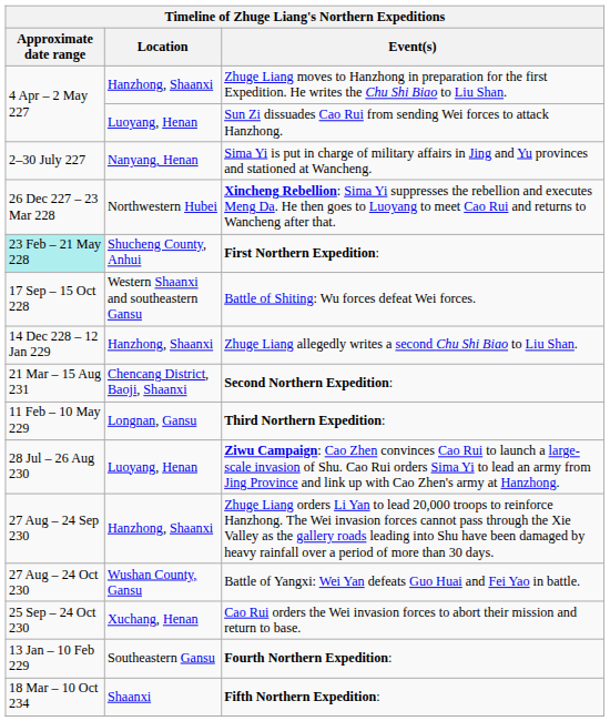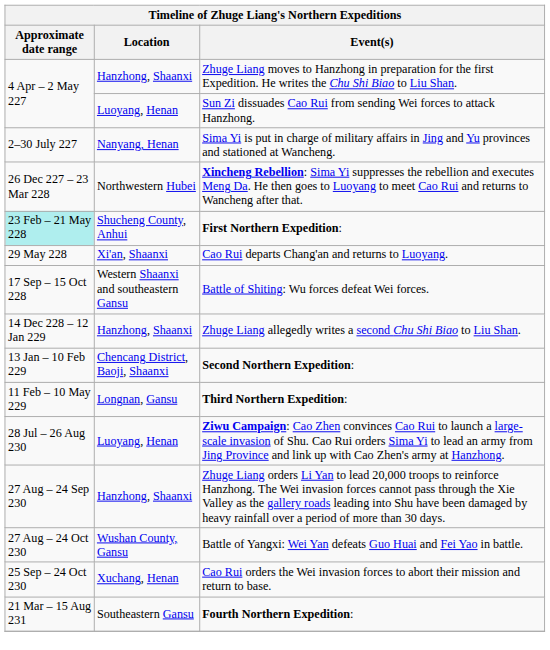 <table class="wikitable" style="margin:5px; float:right; width:45%; font-size: 80%">
 <tr>
 <th colspan=3>Timeline of Zhuge Liang's Northern Expeditions</th>
 </tr>
 <tr>
 <th>Approximate date range</th>
 <th>Location</th>
 <th>Event(s)</th>
 </tr>
 <tr>
 <td rowspan=2>4 Apr – 2 May 227</td>
 <td><a href='#'>Hanzhong</a>, <a href='#'>Shaanxi</a></td>
 <td><a href='#'>Zhuge Liang</a> moves to Hanzhong in preparation for the first Expedition. He writes the <a href='#'><em>Chu Shi Biao</em></a> to <a href='#'>Liu Shan</a>.</td>
 </tr>
 <tr>
 <td><a href='#'>Luoyang</a>, <a href='#'>Henan</a></td>
 <td><a href='#'>Sun Zi</a> dissuades <a href='#'>Cao Rui</a> from sending Wei forces to attack Hanzhong.</td>
 </tr>
 <tr>
 <td>2–30 July 227</td>
 <td><a href='#'>Nanyang, Henan</a></td>
 <td><a href='#'>Sima Yi</a> is put in charge of military affairs in <a href='#'>Jing</a> and <a href='#'>Yu</a> provinces and stationed at Wancheng.</td>
 </tr>
 <tr>
 <td>26 Dec 227 – 23 Mar 228</td>
 <td>Northwestern <a href='#'>Hubei</a></td>
 <td><strong><a href='#'>Xincheng Rebellion</a></strong>: <a href='#'>Sima Yi</a> suppresses the rebellion and executes <a href='#'>Meng Da</a>. He then goes to <a href='#'>Luoyang</a> to meet <a href='#'>Cao Rui</a> and returns to Wancheng after that.</td>
 </tr>
 <tr>
 <td style="background: paleturquoise;">23 Feb – 21 May 228</td>
 <td><a href='#'>Shucheng County</a>, <a href='#'>Anhui</a></td>
 <td><strong>First Northern Expedition</strong>: </td>
 </tr>
 <tr>
+<td>29 May 228</td>
+<td><a href='#'>Xi'an</a>, <a href='#'>Shaanxi</a></td>
+<td><a href='#'>Cao Rui</a> departs Chang'an and returns to <a href='#'>Luoyang</a>.</td>
+</tr>
+<tr>
 <td>17 Sep – 15 Oct 228</td>
 <td>Western <a href='#'>Shaanxi</a> and southeastern <a href='#'>Gansu</a></td>
 <td><a href='#'>Battle of Shiting</a>: Wu forces defeat Wei forces.</td>
 </tr>
 <tr>
 <td>14 Dec 228 – 12 Jan 229</td>
 <td><a href='#'>Hanzhong</a>, <a href='#'>Shaanxi</a></td>
 <td><a href='#'>Zhuge Liang</a> allegedly writes a <a href='#'>second <em>Chu Shi Biao</em></a> to <a href='#'>Liu Shan</a>.</td>
 </tr>
 <tr>
-<td>21 Mar – 15 Aug 231</td>
+<td>13 Jan – 10 Feb 229</td>
 <td><a href='#'>Chencang District</a>, <a href='#'>Baoji</a>, <a href='#'>Shaanxi</a></td>
 <td><strong>Second Northern Expedition</strong>: </td>
 </tr>
 <tr>
 <td>11 Feb – 10 May 229</td>
 <td><a href='#'>Longnan</a>, <a href='#'>Gansu</a></td>
 <td><strong>Third Northern Expedition</strong>: </td>
 </tr>
 <tr>
 <td>28 Jul – 26 Aug 230</td>
 <td><a href='#'>Luoyang</a>, <a href='#'>Henan</a></td>
 <td><strong><a href='#'>Ziwu Campaign</a></strong>: <a href='#'>Cao Zhen</a> convinces <a href='#'>Cao Rui</a> to launch a <a href='#'>large-scale invasion</a> of Shu. Cao Rui orders <a href='#'>Sima Yi</a> to lead an army from <a href='#'>Jing Province</a> and link up with Cao Zhen's army at <a href='#'>Hanzhong</a>.</td>
 </tr>
 <tr>
 <td>27 Aug – 24 Sep 230</td>
 <td><a href='#'>Hanzhong</a>, <a href='#'>Shaanxi</a></td>
 <td><a href='#'>Zhuge Liang</a> orders <a href='#'>Li Yan</a> to lead 20,000 troops to reinforce Hanzhong. The Wei invasion forces cannot pass through the Xie Valley as the <a href='#'>gallery roads</a> leading into Shu have been damaged by heavy rainfall over a period of more than 30 days.</td>
 </tr>
 <tr>
 <td>27 Aug – 24 Oct 230</td>
 <td><a href='#'>Wushan County, Gansu</a></td>
 <td>Battle of Yangxi: <a href='#'>Wei Yan</a> defeats <a href='#'>Guo Huai</a> and <a href='#'>Fei Yao</a> in battle.</td>
 </tr>
 <tr>
 <td>25 Sep – 24 Oct 230</td>
 <td><a href='#'>Xuchang</a>, <a href='#'>Henan</a></td>
 <td><a href='#'>Cao Rui</a> orders the Wei invasion forces to abort their mission and return to base.</td>
 </tr>
 <tr>
-<td>13 Jan – 10 Feb 229</td>
+<td>21 Mar – 15 Aug 231</td>
 <td>Southeastern <a href='#'>Gansu</a></td>
 <td><strong>Fourth Northern Expedition</strong>: </td>
 </tr>
 <tr>
-<td>18 Mar – 10 Oct 234</td>
-<td><a href='#'>Shaanxi</a></td>
-<td><strong>Fifth Northern Expedition</strong>: </td>
-</tr>
-<tr>
 </tr>
 </table>
